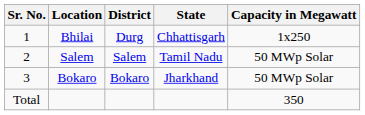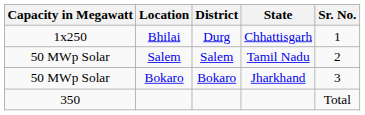 <table class="wikitable sortable" style="background;">
 <tr>
-<th>Sr. No.</th>
+<th>Capacity in Megawatt</th>
 <th>Location</th>
 <th>District</th>
 <th>State</th>
-<th>Capacity in Megawatt</th>
+<th>Sr. No.</th>
 </tr>
 <tr style="text-align:center;">
-<td>1</td>
+<td>1x250</td>
 <td><a href='#'>Bhilai</a></td>
 <td><a href='#'>Durg</a></td>
 <td><a href='#'>Chhattisgarh</a></td>
-<td>1x250</td>
+<td>1</td>
 </tr>
 <tr style="text-align:center;">
-<td>2</td>
+<td>50 MWp Solar</td>
 <td><a href='#'>Salem</a></td>
 <td><a href='#'>Salem</a></td>
 <td><a href='#'>Tamil Nadu</a></td>
-<td>50 MWp Solar</td>
+<td>2</td>
 </tr>
 <tr style="text-align:center;">
-<td>3</td>
+<td>50 MWp Solar</td>
 <td><a href='#'>Bokaro</a></td>
 <td><a href='#'>Bokaro</a></td>
 <td><a href='#'>Jharkhand</a></td>
-<td>50 MWp Solar</td>
+<td>3</td>
 </tr>
 <tr style="text-align:center;">
-<td>Total</td>
+<td>350</td>
 <td></td>
 <td></td>
 <td></td>
-<td>350</td>
+<td>Total</td>
 </tr>
 </table>
